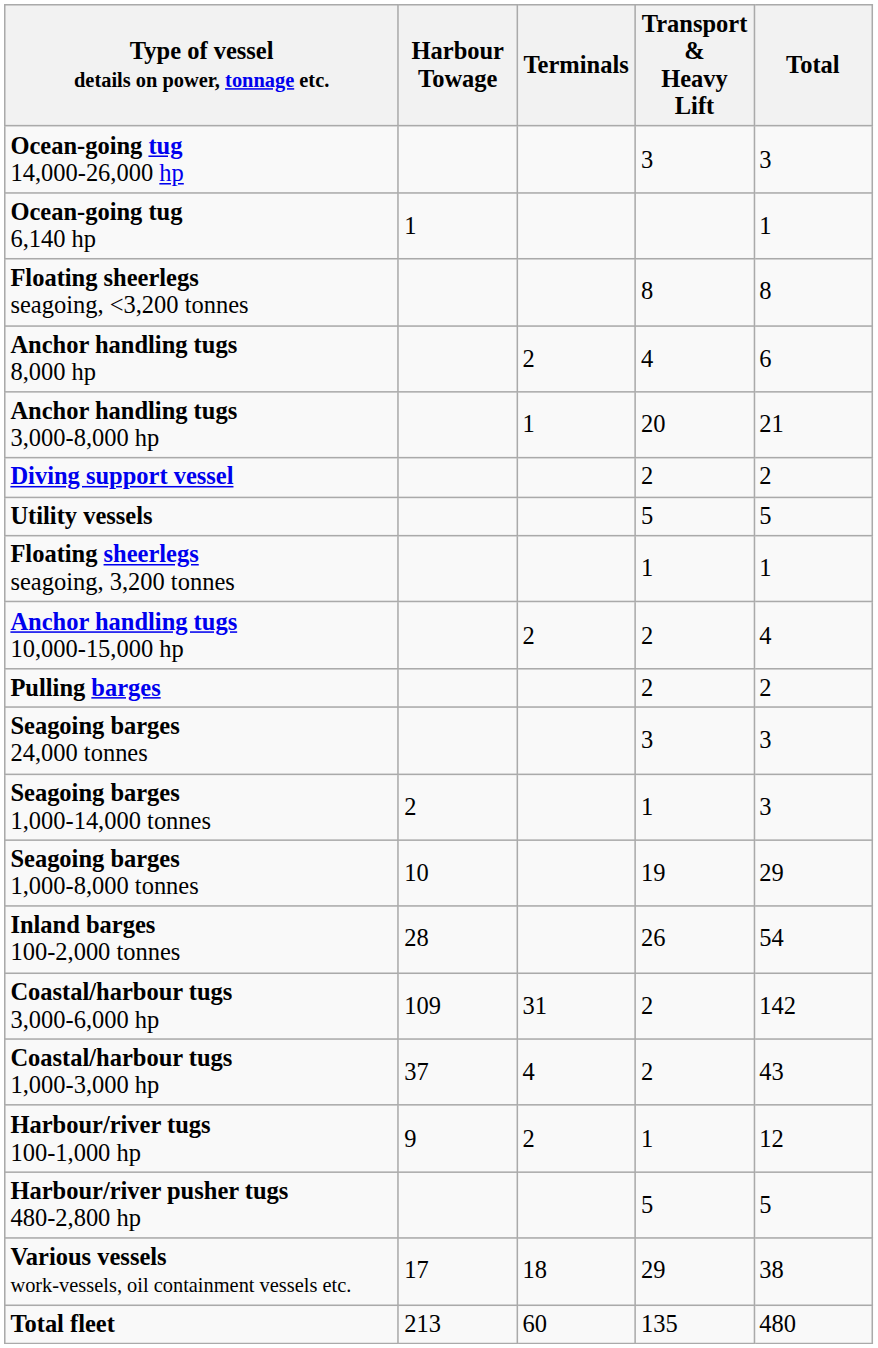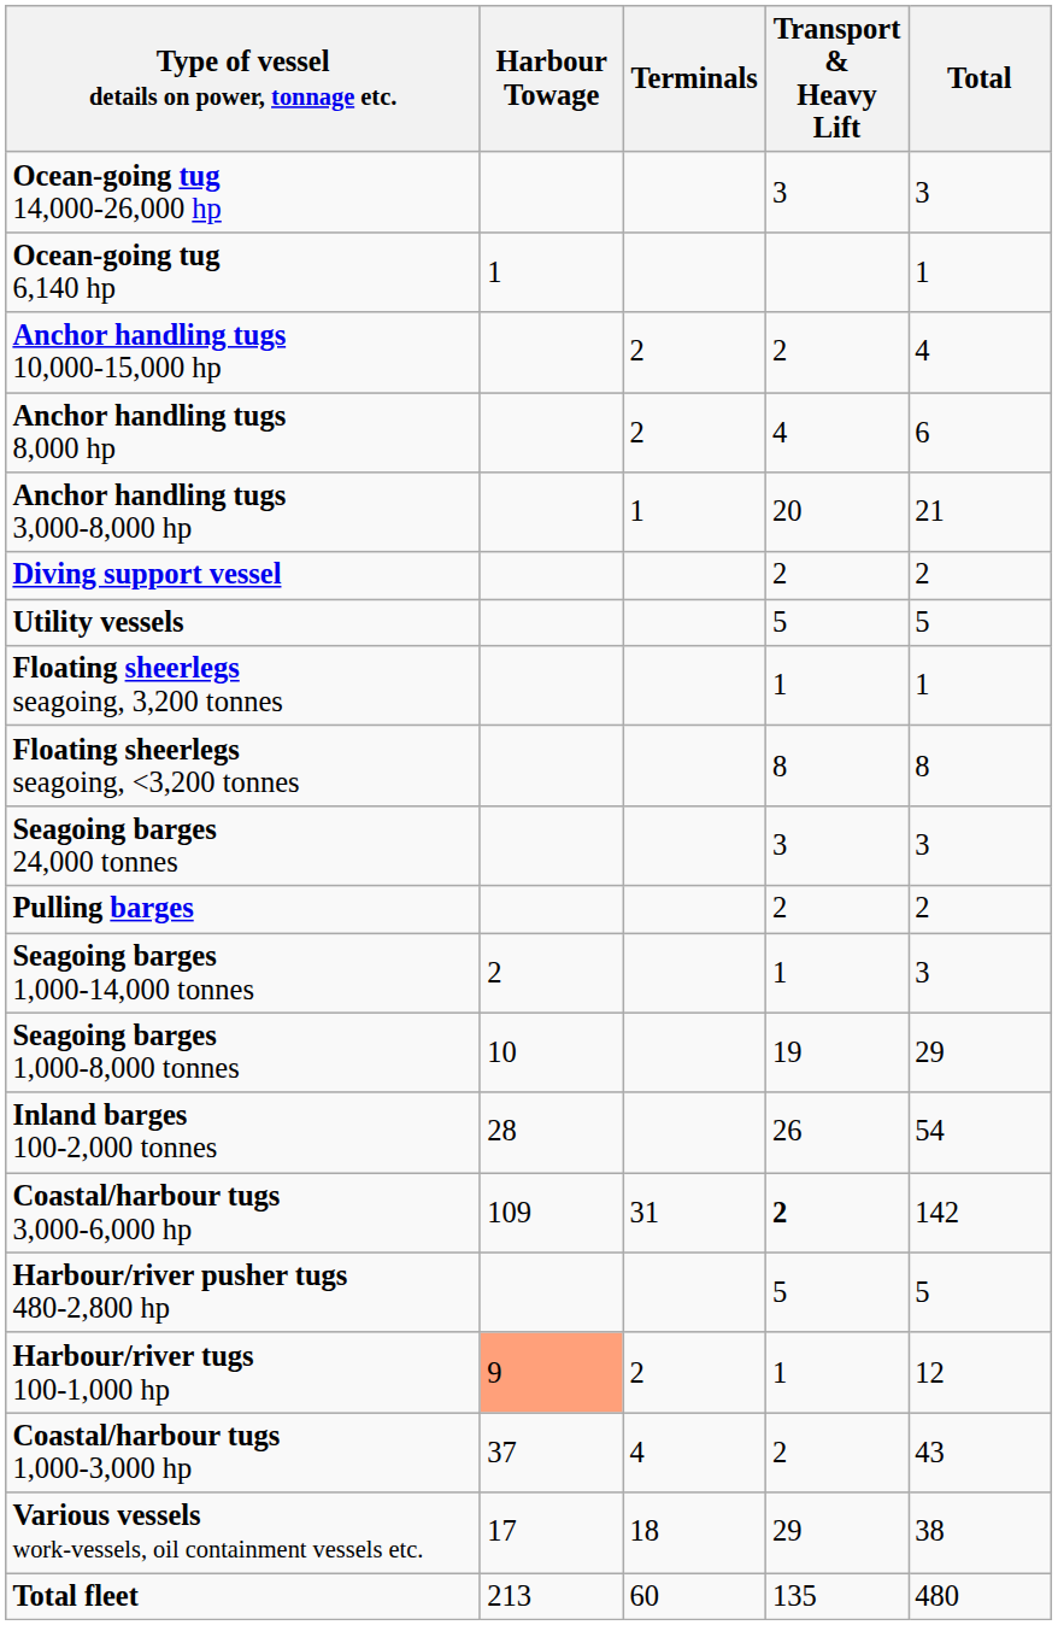 <table class="wikitable"  border="1">
 <tr>
 <th scope="col" width="250pt">Type of vessel<br><small>details on power, <a href='#'>tonnage</a> etc.</small></th>
 <th scope="col" width="70pt" align="centre">Harbour Towage</th>
 <th scope="col" width="70pt" align="centre">Terminals</th>
 <th scope="col" width="70pt" align="centre">Transport &<br> Heavy Lift</th>
 <th scope="col" width="70pt" align="centre">Total</th>
 </tr>
 <tr>
 <td><strong>Ocean-going <a href='#'>tug</a></strong><br>14,000-26,000 <a href='#'>hp</a></td>
 <td></td>
 <td></td>
 <td>3</td>
 <td>3</td>
 </tr>
 <tr>
 <td><strong>Ocean-going tug</strong><br>6,140 hp</td>
 <td>1</td>
 <td></td>
 <td></td>
 <td>1</td>
 </tr>
 <tr>
-<td><strong>Floating sheerlegs</strong><br>seagoing, <3,200 tonnes</td>
+<td><strong><a href='#'>Anchor handling tugs</a></strong><br>10,000-15,000 hp</td>
 <td></td>
-<td></td>
-<td>8</td>
-<td>8</td>
+<td>2</td>
+<td>2</td>
+<td>4</td>
 </tr>
 <tr>
 <td><strong>Anchor handling tugs</strong><br>8,000 hp</td>
 <td></td>
 <td>2</td>
 <td>4</td>
 <td>6</td>
 </tr>
 <tr>
 <td><strong>Anchor handling tugs</strong><br>3,000-8,000 hp</td>
 <td></td>
 <td>1</td>
 <td>20</td>
 <td>21</td>
 </tr>
 <tr>
 <td><strong><a href='#'>Diving support vessel</a></strong></td>
 <td></td>
 <td></td>
 <td>2</td>
 <td>2</td>
 </tr>
 <tr>
 <td><strong>Utility vessels</strong></td>
 <td></td>
 <td></td>
 <td>5</td>
 <td>5</td>
 </tr>
 <tr>
 <td><strong>Floating <a href='#'>sheerlegs</a></strong><br>seagoing, 3,200 tonnes</td>
 <td></td>
 <td></td>
 <td>1</td>
 <td>1</td>
 </tr>
 <tr>
-<td><strong><a href='#'>Anchor handling tugs</a></strong><br>10,000-15,000 hp</td>
+<td><strong>Floating sheerlegs</strong><br>seagoing, <3,200 tonnes</td>
 <td></td>
-<td>2</td>
-<td>2</td>
-<td>4</td>
+<td></td>
+<td>8</td>
+<td>8</td>
+</tr>
+<tr>
+<td><strong>Seagoing barges</strong><br>24,000 tonnes</td>
+<td></td>
+<td></td>
+<td>3</td>
+<td>3</td>
 </tr>
 <tr>
 <td><strong>Pulling <a href='#'>barges</a></strong></td>
 <td></td>
 <td></td>
 <td>2</td>
 <td>2</td>
-</tr>
-<tr>
-<td><strong>Seagoing barges</strong><br>24,000 tonnes</td>
-<td></td>
-<td></td>
-<td>3</td>
-<td>3</td>
 </tr>
 <tr>
 <td><strong>Seagoing barges</strong><br>1,000-14,000 tonnes</td>
 <td>2</td>
 <td></td>
 <td>1</td>
 <td>3</td>
 </tr>
 <tr>
 <td><strong>Seagoing barges</strong><br>1,000-8,000 tonnes</td>
 <td>10</td>
 <td></td>
 <td>19</td>
 <td>29</td>
 </tr>
 <tr>
 <td><strong>Inland barges</strong><br>100-2,000 tonnes</td>
 <td>28</td>
 <td></td>
 <td>26</td>
 <td>54</td>
 </tr>
 <tr>
 <td><strong>Coastal/harbour tugs</strong><br>3,000-6,000 hp</td>
 <td>109</td>
 <td>31</td>
+<td><strong>2</strong></td>
+<td>142</td>
+</tr>
+<tr>
+<td><strong>Harbour/river pusher tugs</strong><br>480-2,800 hp</td>
+<td></td>
+<td></td>
+<td>5</td>
+<td>5</td>
+</tr>
+<tr>
+<td><strong>Harbour/river tugs</strong><br>100-1,000 hp</td>
+<td style="background: lightsalmon;">9</td>
 <td>2</td>
-<td>142</td>
+<td>1</td>
+<td>12</td>
 </tr>
 <tr>
 <td><strong>Coastal/harbour tugs</strong><br>1,000-3,000 hp</td>
 <td>37</td>
 <td>4</td>
 <td>2</td>
 <td>43</td>
-</tr>
-<tr>
-<td><strong>Harbour/river tugs</strong><br>100-1,000 hp</td>
-<td>9</td>
-<td>2</td>
-<td>1</td>
-<td>12</td>
-</tr>
-<tr>
-<td><strong>Harbour/river pusher tugs</strong><br>480-2,800 hp</td>
-<td></td>
-<td></td>
-<td>5</td>
-<td>5</td>
 </tr>
 <tr>
 <td><strong>Various vessels</strong><br><small>work-vessels, oil containment vessels etc.</small></td>
 <td>17</td>
 <td>18</td>
 <td>29</td>
 <td>38</td>
 </tr>
 <tr>
 <td><strong>Total fleet</strong></td>
 <td>213</td>
 <td>60</td>
 <td>135</td>
 <td>480</td>
 </tr>
 </table>
